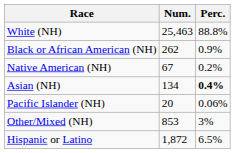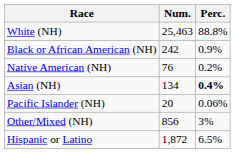 <table class="wikitable">
 <tr>
 <th>Race</th>
 <th>Num.</th>
 <th>Perc.</th>
 </tr>
 <tr>
 <td><a href='#'>White</a> (NH)</td>
 <td>25,463</td>
 <td>88.8%</td>
 </tr>
 <tr>
 <td><a href='#'>Black or African American</a> (NH)</td>
-<td>262</td>
+<td>242</td>
 <td>0.9%</td>
 </tr>
 <tr>
 <td><a href='#'>Native American</a> (NH)</td>
-<td>67</td>
+<td>76</td>
 <td>0.2%</td>
 </tr>
 <tr>
 <td><a href='#'>Asian</a> (NH)</td>
 <td>134</td>
 <td><strong>0.4%</strong></td>
 </tr>
 <tr>
 <td><a href='#'>Pacific Islander</a> (NH)</td>
 <td>20</td>
 <td>0.06%</td>
 </tr>
 <tr>
 <td><a href='#'>Other/Mixed</a> (NH)</td>
-<td>853</td>
+<td>856</td>
 <td>3%</td>
 </tr>
 <tr>
 <td><a href='#'>Hispanic</a> or <a href='#'>Latino</a></td>
 <td>1,872</td>
 <td>6.5%</td>
 </tr>
 </table>
